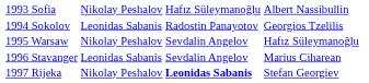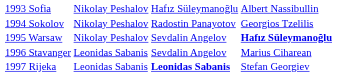 <table>
 <tr>
 <td><a href='#'>1993 Sofia</a></td>
 <td> <a href='#'>Nikolay Peshalov</a></td>
 <td> <a href='#'>Hafız Süleymanoğlu</a></td>
 <td> <a href='#'>Albert Nassibullin</a></td>
 </tr>
 <tr>
 <td><a href='#'>1994 Sokolov</a></td>
-<td> <a href='#'>Leonidas Sabanis</a></td>
+<td> <a href='#'>Nikolay Peshalov</a></td>
 <td> <a href='#'>Radostin Panayotov</a></td>
 <td> <a href='#'>Georgios Tzelilis</a></td>
 </tr>
 <tr>
 <td><a href='#'>1995 Warsaw</a></td>
 <td> <a href='#'>Nikolay Peshalov</a></td>
 <td> <a href='#'>Sevdalin Angelov</a></td>
-<td> <a href='#'>Hafız Süleymanoğlu</a></td>
+<td><strong> <a href='#'>Hafız Süleymanoğlu</a></strong></td>
 </tr>
 <tr>
 <td><a href='#'>1996 Stavanger</a></td>
 <td> <a href='#'>Leonidas Sabanis</a></td>
 <td> <a href='#'>Sevdalin Angelov</a></td>
 <td> <a href='#'>Marius Ciharean</a></td>
 </tr>
 <tr>
 <td><a href='#'>1997 Rijeka</a></td>
-<td> <a href='#'>Nikolay Peshalov</a></td>
+<td> <a href='#'>Leonidas Sabanis</a></td>
 <td><strong> <a href='#'>Leonidas Sabanis</a></strong></td>
 <td> <a href='#'>Stefan Georgiev</a></td>
 </tr>
 </table>
